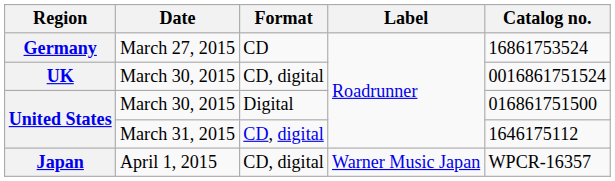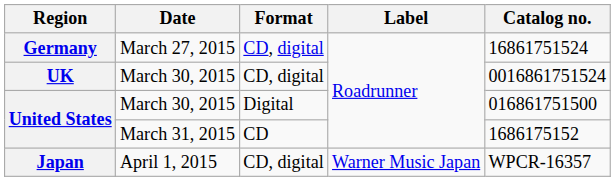 <table class="wikitable plainrowheaders">
 <tr>
 <th scope="col">Region</th>
 <th scope="col">Date</th>
 <th scope="col">Format</th>
 <th scope="col">Label</th>
 <th scope="col">Catalog no.</th>
 </tr>
 <tr>
 <th scope="row"><a href='#'>Germany</a></th>
 <td>March 27, 2015</td>
-<td>CD</td>
+<td><a href='#'>CD</a>, <a href='#'>digital</a></td>
 <td rowspan="4"><a href='#'>Roadrunner</a></td>
-<td>16861753524</td>
+<td>16861751524</td>
 </tr>
 <tr>
 <th scope="row"><a href='#'>UK</a></th>
 <td>March 30, 2015</td>
 <td>CD, digital</td>
 <td>0016861751524</td>
 </tr>
 <tr>
 <th scope="row" rowspan="2"><a href='#'>United States</a></th>
 <td>March 30, 2015</td>
 <td>Digital</td>
 <td>016861751500</td>
 </tr>
 <tr>
 <td>March 31, 2015</td>
-<td><a href='#'>CD</a>, <a href='#'>digital</a></td>
-<td>1646175112</td>
+<td>CD</td>
+<td>1686175152</td>
 </tr>
 <tr>
 <th scope="row" rowspan="2"><a href='#'>Japan</a></th>
 <td>April 1, 2015</td>
 <td>CD, digital</td>
 <td><a href='#'>Warner Music Japan</a></td>
 <td>WPCR-16357</td>
 </tr>
 </table>
